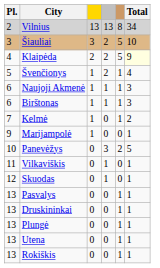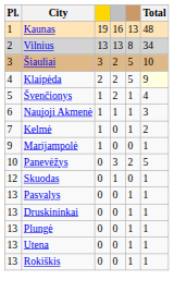 <table class="wikitable sortable">
 <tr>
 <th>Pl.</th>
 <th>City</th>
 <th style="background:gold;"></th>
 <th style="background:silver;"></th>
 <th style="background:#CC9966;"></th>
 <th>Total</th>
+</tr>
+<tr bgcolor="moccasin">
+<td>1</td>
+<td><a href='#'>Kaunas</a></td>
+<td>19</td>
+<td>16</td>
+<td>13</td>
+<td>48</td>
 </tr>
 <tr bgcolor="lightgrey">
 <td>2</td>
 <td><a href='#'>Vilnius</a></td>
 <td>13</td>
 <td>13</td>
 <td>8</td>
 <td>34</td>
 </tr>
 <tr bgcolor="burlywood">
 <td>3</td>
 <td><a href='#'>Šiauliai</a></td>
 <td>3</td>
 <td>2</td>
 <td>5</td>
 <td>10</td>
 </tr>
 <tr>
 <td>4</td>
 <td><a href='#'>Klaipėda</a></td>
 <td>2</td>
 <td>2</td>
 <td>5</td>
 <td style="background: lightyellow;">9</td>
 </tr>
 <tr>
 <td>5</td>
 <td><a href='#'>Švenčionys</a></td>
 <td>1</td>
 <td>2</td>
 <td>1</td>
 <td>4</td>
 </tr>
 <tr>
 <td>6</td>
 <td><a href='#'>Naujoji Akmenė</a></td>
 <td>1</td>
 <td>1</td>
 <td>1</td>
 <td>3</td>
 </tr>
 <tr>
-<td>6</td>
-<td><a href='#'>Birštonas</a></td>
-<td>1</td>
-<td>1</td>
-<td>1</td>
-<td>3</td>
-</tr>
-<tr>
 <td>7</td>
 <td><a href='#'>Kelmė</a></td>
 <td>1</td>
 <td>0</td>
 <td>1</td>
 <td>2</td>
 </tr>
 <tr>
 <td>9</td>
 <td><a href='#'>Marijampolė</a></td>
 <td>1</td>
 <td>0</td>
 <td>0</td>
 <td>1</td>
 </tr>
 <tr>
 <td>10</td>
 <td><a href='#'>Panevėžys</a></td>
 <td>0</td>
 <td>3</td>
 <td>2</td>
 <td>5</td>
-</tr>
-<tr>
-<td>11</td>
-<td><a href='#'>Vilkaviškis</a></td>
-<td>0</td>
-<td>1</td>
-<td>0</td>
-<td>1</td>
 </tr>
 <tr>
 <td>12</td>
 <td><a href='#'>Skuodas</a></td>
 <td>0</td>
 <td>1</td>
 <td>0</td>
 <td>1</td>
 </tr>
 <tr>
 <td>13</td>
 <td><a href='#'>Pasvalys</a></td>
 <td>0</td>
 <td>0</td>
 <td>1</td>
 <td>1</td>
 </tr>
 <tr>
 <td>13</td>
 <td><a href='#'>Druskininkai</a></td>
 <td>0</td>
 <td>0</td>
 <td>1</td>
 <td>1</td>
 </tr>
 <tr>
 <td>13</td>
 <td><a href='#'>Plungė</a></td>
 <td>0</td>
 <td>0</td>
 <td>1</td>
 <td>1</td>
 </tr>
 <tr>
 <td>13</td>
 <td><a href='#'>Utena</a></td>
 <td>0</td>
 <td>0</td>
 <td>1</td>
 <td>1</td>
 </tr>
 <tr>
 <td>13</td>
 <td><a href='#'>Rokiškis</a></td>
 <td>0</td>
 <td>0</td>
 <td>1</td>
 <td>1</td>
 </tr>
 </table>
